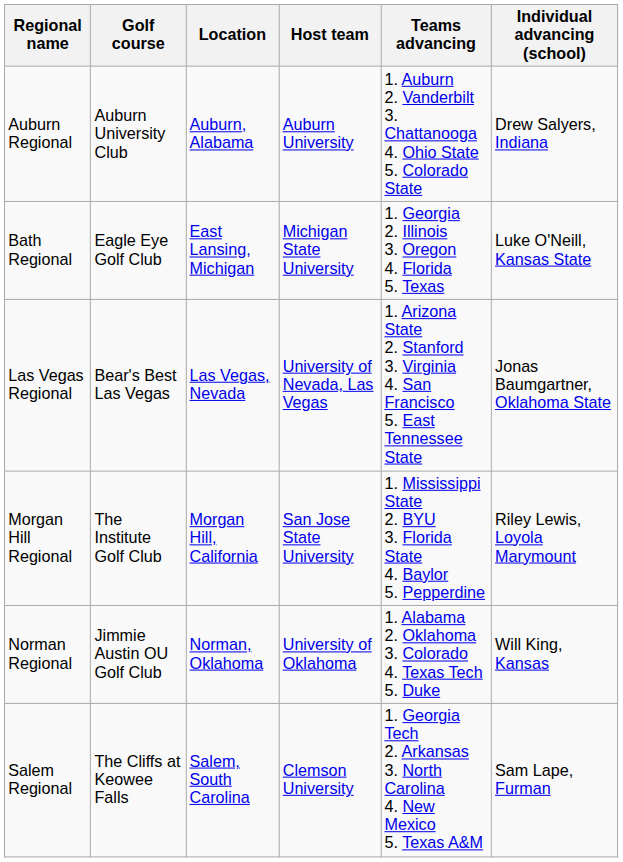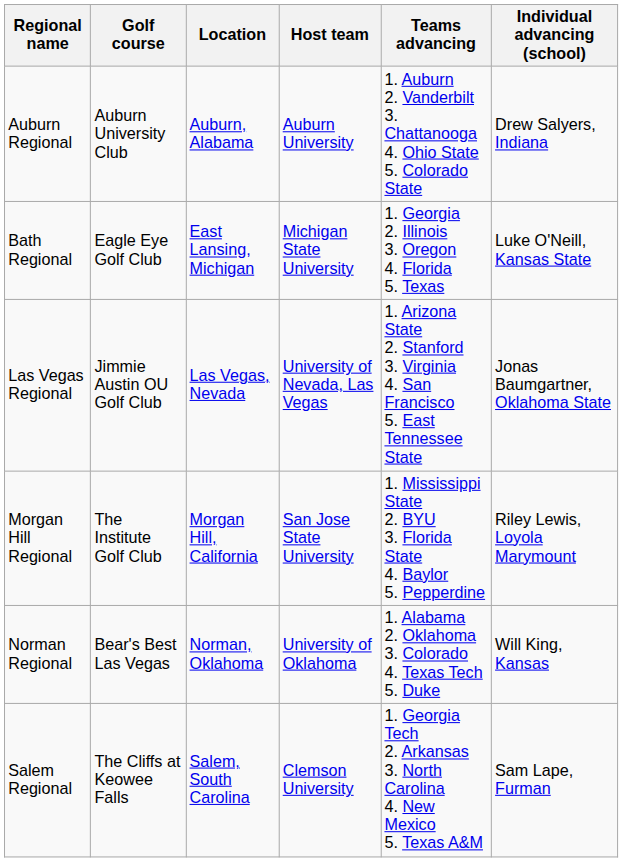 <table class="wikitable">
 <tr>
 <th>Regional name</th>
 <th>Golf course</th>
 <th>Location</th>
 <th>Host team</th>
 <th>Teams advancing</th>
 <th>Individual advancing (school)</th>
 </tr>
 <tr>
 <td>Auburn Regional</td>
 <td>Auburn University Club</td>
 <td><a href='#'>Auburn, Alabama</a></td>
 <td><a href='#'>Auburn University</a></td>
 <td>1. <a href='#'>Auburn</a><br>2. <a href='#'>Vanderbilt</a><br>3. <a href='#'>Chattanooga</a><br>4. <a href='#'>Ohio State</a><br>5. <a href='#'>Colorado State</a></td>
 <td>Drew Salyers, <a href='#'>Indiana</a></td>
 </tr>
 <tr>
 <td>Bath Regional</td>
 <td>Eagle Eye Golf Club</td>
 <td><a href='#'>East Lansing, Michigan</a></td>
 <td><a href='#'>Michigan State University</a></td>
 <td>1. <a href='#'>Georgia</a><br>2. <a href='#'>Illinois</a><br>3. <a href='#'>Oregon</a><br>4. <a href='#'>Florida</a><br>5. <a href='#'>Texas</a></td>
 <td>Luke O'Neill, <a href='#'>Kansas State</a></td>
 </tr>
 <tr>
 <td>Las Vegas Regional</td>
-<td>Bear's Best Las Vegas</td>
+<td>Jimmie Austin OU Golf Club</td>
 <td><a href='#'>Las Vegas, Nevada</a></td>
 <td><a href='#'>University of Nevada, Las Vegas</a></td>
 <td>1. <a href='#'>Arizona State</a><br>2. <a href='#'>Stanford</a><br>3. <a href='#'>Virginia</a><br>4. <a href='#'>San Francisco</a><br>5. <a href='#'>East Tennessee State</a></td>
 <td>Jonas Baumgartner, <a href='#'>Oklahoma State</a></td>
 </tr>
 <tr>
 <td>Morgan Hill Regional</td>
 <td>The Institute Golf Club</td>
 <td><a href='#'>Morgan Hill, California</a></td>
 <td><a href='#'>San Jose State University</a></td>
 <td>1. <a href='#'>Mississippi State</a><br>2. <a href='#'>BYU</a><br>3. <a href='#'>Florida State</a><br>4. <a href='#'>Baylor</a><br>5. <a href='#'>Pepperdine</a></td>
 <td>Riley Lewis, <a href='#'>Loyola Marymount</a></td>
 </tr>
 <tr>
 <td>Norman Regional</td>
-<td>Jimmie Austin OU Golf Club</td>
+<td>Bear's Best Las Vegas</td>
 <td><a href='#'>Norman, Oklahoma</a></td>
 <td><a href='#'>University of Oklahoma</a></td>
 <td>1. <a href='#'>Alabama</a><br>2. <a href='#'>Oklahoma</a><br>3. <a href='#'>Colorado</a><br>4. <a href='#'>Texas Tech</a><br>5. <a href='#'>Duke</a></td>
 <td>Will King, <a href='#'>Kansas</a></td>
 </tr>
 <tr>
 <td>Salem Regional</td>
 <td>The Cliffs at Keowee Falls</td>
 <td><a href='#'>Salem, South Carolina</a></td>
 <td><a href='#'>Clemson University</a></td>
 <td>1. <a href='#'>Georgia Tech</a><br>2. <a href='#'>Arkansas</a><br>3. <a href='#'>North Carolina</a><br>4. <a href='#'>New Mexico</a><br>5. <a href='#'>Texas A&M</a></td>
 <td>Sam Lape, <a href='#'>Furman</a></td>
 </tr>
 </table>
